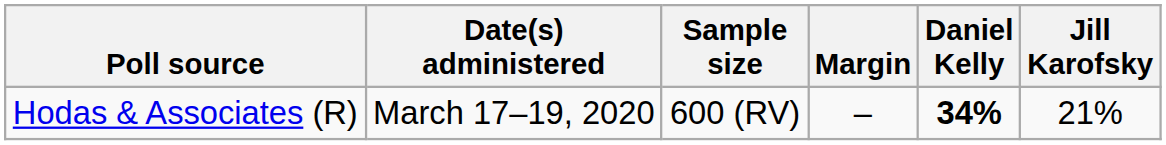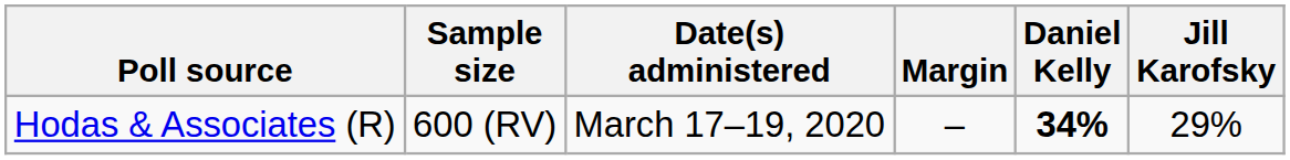 <table class="wikitable" style="font-size:90%;text-align:center;">
 <tr valign="bottom" style="font-size:90%;">
 <th>Poll source</th>
+<th>Sample<br>size</th>
 <th>Date(s)<br>administered</th>
-<th>Sample<br>size</th>
 <th>Margin<br></th>
 <th>Daniel<br>Kelly</th>
 <th>Jill<br>Karofsky</th>
 </tr>
 <tr>
 <td style="text-align:left;"><a href='#'>Hodas & Associates</a> (R)</td>
+<td>600 (RV)</td>
 <td>March 17–19, 2020</td>
-<td>600 (RV)</td>
 <td>–</td>
 <td><strong>34%</strong></td>
-<td>21%</td>
+<td>29%</td>
 </tr>
 </table>
